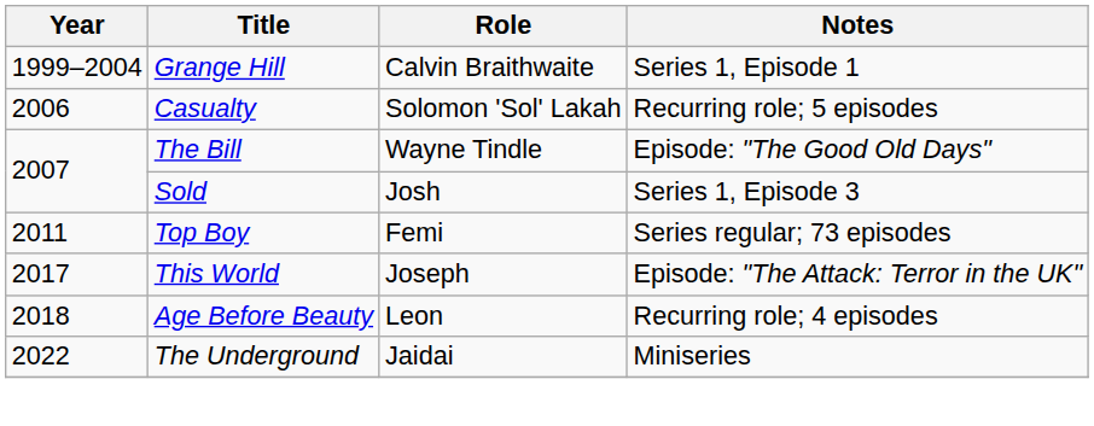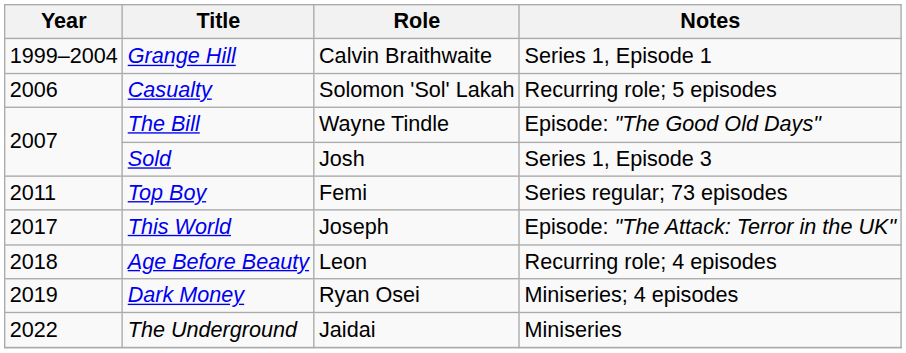 <table class="wikitable sortable">
 <tr>
 <th>Year</th>
 <th>Title</th>
 <th>Role</th>
 <th class="unsortable">Notes</th>
 </tr>
 <tr>
 <td>1999–2004</td>
 <td><em><a href='#'>Grange Hill</a></em></td>
 <td>Calvin Braithwaite</td>
 <td>Series 1, Episode 1</td>
 </tr>
 <tr>
 <td>2006</td>
 <td><em><a href='#'>Casualty</a></em></td>
 <td>Solomon 'Sol' Lakah</td>
 <td>Recurring role; 5 episodes</td>
 </tr>
 <tr>
 <td rowspan="2">2007</td>
 <td><em><a href='#'>The Bill</a></em></td>
 <td>Wayne Tindle</td>
 <td>Episode: <em>"The Good Old Days"</em></td>
 </tr>
 <tr>
 <td><em><a href='#'>Sold</a></em></td>
 <td>Josh</td>
 <td>Series 1, Episode 3</td>
 </tr>
 <tr>
 <td>2011</td>
 <td><em><a href='#'>Top Boy</a></em></td>
 <td>Femi</td>
 <td>Series regular; 73 episodes</td>
 </tr>
 <tr>
 <td>2017</td>
 <td><em><a href='#'>This World</a></em></td>
 <td>Joseph</td>
 <td>Episode: <em>"The Attack: Terror in the UK"</em></td>
 </tr>
 <tr>
 <td>2018</td>
 <td><em><a href='#'>Age Before Beauty</a></em></td>
 <td>Leon</td>
 <td>Recurring role; 4 episodes</td>
 </tr>
 <tr>
+<td>2019</td>
+<td><em><a href='#'>Dark Money</a></em></td>
+<td>Ryan Osei</td>
+<td>Miniseries; 4 episodes</td>
+</tr>
+<tr>
 <td>2022</td>
 <td><em>The Underground</em></td>
 <td>Jaidai</td>
 <td>Miniseries</td>
 </tr>
 <tr>
 </tr>
 </table>
